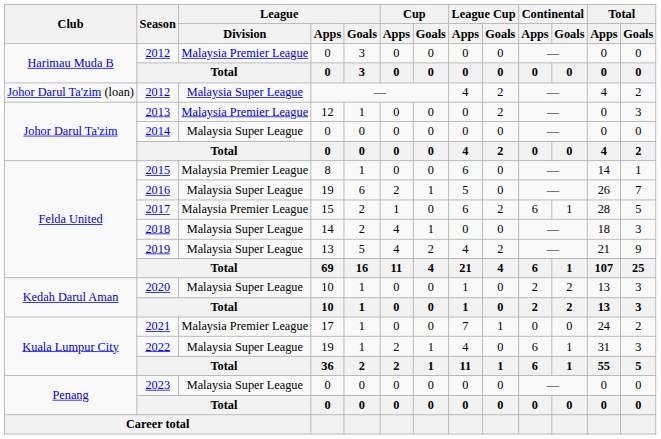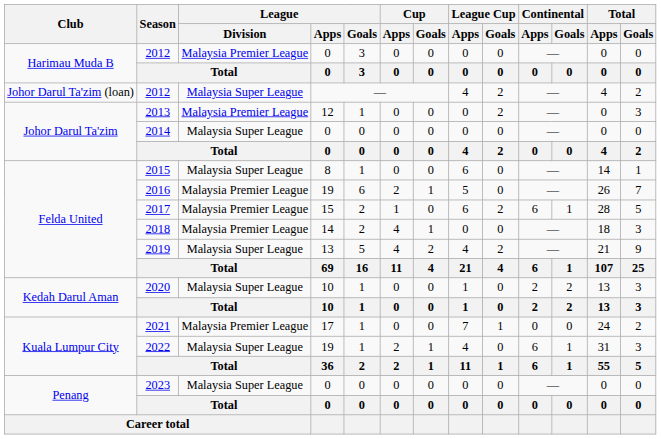 <table class=wikitable style="text-align:center">
 <tr>
 <th rowspan=2>Club</th>
 <th rowspan=2>Season</th>
 <th colspan=3>League</th>
 <th colspan=2>Cup</th>
 <th colspan=2>League Cup</th>
 <th colspan=2>Continental</th>
 <th colspan=2>Total</th>
 </tr>
 <tr>
 <th>Division</th>
 <th>Apps</th>
 <th>Goals</th>
 <th>Apps</th>
 <th>Goals</th>
 <th>Apps</th>
 <th>Goals</th>
 <th>Apps</th>
 <th>Goals</th>
 <th>Apps</th>
 <th>Goals</th>
 </tr>
 <tr>
 <td rowspan=2><a href='#'>Harimau Muda B</a></td>
 <td><a href='#'>2012</a></td>
 <td><a href='#'>Malaysia Premier League</a></td>
 <td>0</td>
 <td>3</td>
 <td>0</td>
 <td>0</td>
 <td>0</td>
 <td>0</td>
 <td colspan="2">—</td>
 <td>0</td>
 <td>0</td>
 </tr>
 <tr>
 <th colspan=2>Total</th>
 <th>0</th>
 <th>3</th>
 <th>0</th>
 <th>0</th>
 <th>0</th>
 <th>0</th>
 <th>0</th>
 <th>0</th>
 <th>0</th>
 <th>0</th>
 </tr>
 <tr>
 <td rowspan=1><a href='#'>Johor Darul Ta'zim</a> (loan)</td>
 <td><a href='#'>2012</a></td>
 <td><a href='#'>Malaysia Super League</a></td>
 <td colspan="4">—</td>
 <td>4</td>
 <td>2</td>
 <td colspan="2">—</td>
 <td>4</td>
 <td>2</td>
 </tr>
 <tr>
 <td rowspan=3><a href='#'>Johor Darul Ta'zim</a></td>
 <td><a href='#'>2013</a></td>
 <td><a href='#'>Malaysia Premier League</a></td>
 <td>12</td>
 <td>1</td>
 <td>0</td>
 <td>0</td>
 <td>0</td>
 <td>2</td>
 <td colspan="2">—</td>
 <td>0</td>
 <td>3</td>
 </tr>
 <tr>
 <td><a href='#'>2014</a></td>
 <td>Malaysia Super League</td>
 <td>0</td>
 <td>0</td>
 <td>0</td>
 <td>0</td>
 <td>0</td>
 <td>0</td>
 <td colspan="2">—</td>
 <td>0</td>
 <td>0</td>
 </tr>
 <tr>
 <th colspan=2>Total</th>
 <th>0</th>
 <th>0</th>
 <th>0</th>
 <th>0</th>
 <th>4</th>
 <th>2</th>
 <th>0</th>
 <th>0</th>
 <th>4</th>
 <th>2</th>
 </tr>
 <tr>
 <td rowspan=6><a href='#'>Felda United</a></td>
 <td><a href='#'>2015</a></td>
-<td>Malaysia Premier League</td>
+<td>Malaysia Super League</td>
 <td>8</td>
 <td>1</td>
 <td>0</td>
 <td>0</td>
 <td>6</td>
 <td>0</td>
 <td colspan="2">—</td>
 <td>14</td>
 <td>1</td>
 </tr>
 <tr>
 <td><a href='#'>2016</a></td>
-<td>Malaysia Super League</td>
+<td>Malaysia Premier League</td>
 <td>19</td>
 <td>6</td>
 <td>2</td>
 <td>1</td>
 <td>5</td>
 <td>0</td>
 <td colspan="2">—</td>
 <td>26</td>
 <td>7</td>
 </tr>
 <tr>
 <td><a href='#'>2017</a></td>
 <td>Malaysia Premier League</td>
 <td>15</td>
 <td>2</td>
 <td>1</td>
 <td>0</td>
 <td>6</td>
 <td>2</td>
 <td>6</td>
 <td>1</td>
 <td>28</td>
 <td>5</td>
 </tr>
 <tr>
 <td><a href='#'>2018</a></td>
-<td>Malaysia Super League</td>
+<td>Malaysia Premier League</td>
 <td>14</td>
 <td>2</td>
 <td>4</td>
 <td>1</td>
 <td>0</td>
 <td>0</td>
 <td colspan="2">—</td>
 <td>18</td>
 <td>3</td>
 </tr>
 <tr>
 <td><a href='#'>2019</a></td>
 <td>Malaysia Super League</td>
 <td>13</td>
 <td>5</td>
 <td>4</td>
 <td>2</td>
 <td>4</td>
 <td>2</td>
 <td colspan="2">—</td>
 <td>21</td>
 <td>9</td>
 </tr>
 <tr>
 <th colspan=2>Total</th>
 <th>69</th>
 <th>16</th>
 <th>11</th>
 <th>4</th>
 <th>21</th>
 <th>4</th>
 <th>6</th>
 <th>1</th>
 <th>107</th>
 <th>25</th>
 </tr>
 <tr>
 <td rowspan=2><a href='#'>Kedah Darul Aman</a></td>
 <td><a href='#'>2020</a></td>
 <td>Malaysia Super League</td>
 <td>10</td>
 <td>1</td>
 <td>0</td>
 <td>0</td>
 <td>1</td>
 <td>0</td>
 <td>2</td>
 <td>2</td>
 <td>13</td>
 <td>3</td>
 </tr>
 <tr>
 <th colspan=2>Total</th>
 <th>10</th>
 <th>1</th>
 <th>0</th>
 <th>0</th>
 <th>1</th>
 <th>0</th>
 <th>2</th>
 <th>2</th>
 <th>13</th>
 <th>3</th>
 </tr>
 <tr>
 <td rowspan=3><a href='#'>Kuala Lumpur City</a></td>
 <td><a href='#'>2021</a></td>
 <td>Malaysia Premier League</td>
 <td>17</td>
 <td>1</td>
 <td>0</td>
 <td>0</td>
 <td>7</td>
 <td>1</td>
 <td>0</td>
 <td>0</td>
 <td>24</td>
 <td>2</td>
 </tr>
 <tr>
 <td><a href='#'>2022</a></td>
 <td>Malaysia Super League</td>
 <td>19</td>
 <td>1</td>
 <td>2</td>
 <td>1</td>
 <td>4</td>
 <td>0</td>
 <td>6</td>
 <td>1</td>
 <td>31</td>
 <td>3</td>
 </tr>
 <tr>
 <th colspan=2>Total</th>
 <th>36</th>
 <th>2</th>
 <th>2</th>
 <th>1</th>
 <th>11</th>
 <th>1</th>
 <th>6</th>
 <th>1</th>
 <th>55</th>
 <th>5</th>
 </tr>
 <tr>
 <td rowspan=2><a href='#'>Penang</a></td>
 <td><a href='#'>2023</a></td>
 <td>Malaysia Super League</td>
 <td>0</td>
 <td>0</td>
 <td>0</td>
 <td>0</td>
 <td>0</td>
 <td>0</td>
 <td colspan="2">—</td>
 <td>0</td>
 <td>0</td>
 </tr>
 <tr>
 <th colspan=2>Total</th>
 <th>0</th>
 <th>0</th>
 <th>0</th>
 <th>0</th>
 <th>0</th>
 <th>0</th>
 <th>0</th>
 <th>0</th>
 <th>0</th>
 <th>0</th>
 </tr>
 <tr>
 <th colspan=3>Career total</th>
 <th></th>
 <th></th>
 <th></th>
 <th></th>
 <th></th>
 <th></th>
 <th></th>
 <th></th>
 <th></th>
 <th></th>
 </tr>
 </table>
